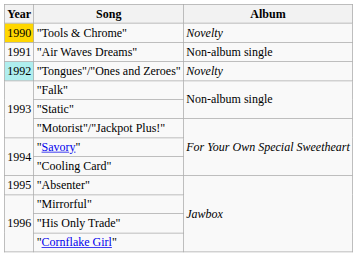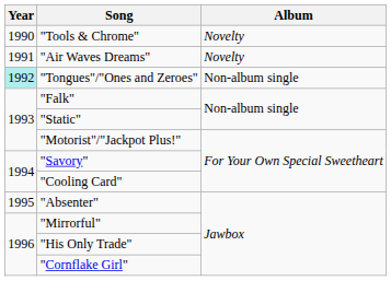 <table class="wikitable">
 <tr>
 <th>Year</th>
 <th>Song</th>
 <th>Album</th>
 </tr>
 <tr>
-<td style="background: gold;">1990</td>
+<td>1990</td>
 <td>"Tools & Chrome"</td>
 <td><em>Novelty</em></td>
 </tr>
 <tr>
 <td>1991</td>
 <td>"Air Waves Dreams" </td>
-<td>Non-album single</td>
+<td><em>Novelty</em></td>
 </tr>
 <tr>
 <td style="background: paleturquoise;">1992</td>
 <td>"Tongues"/"Ones and Zeroes"</td>
-<td><em>Novelty</em></td>
+<td>Non-album single</td>
 </tr>
 <tr>
 <td rowspan="3">1993</td>
 <td>"Falk" </td>
 <td rowspan="2">Non-album single</td>
 </tr>
 <tr>
 <td>"Static" </td>
 </tr>
 <tr>
 <td>"Motorist"/"Jackpot Plus!"</td>
 <td rowspan="3"><em>For Your Own Special Sweetheart</em></td>
 </tr>
 <tr>
 <td rowspan="2">1994</td>
 <td>"<a href='#'>Savory</a>"</td>
 </tr>
 <tr>
 <td>"Cooling Card"</td>
 </tr>
 <tr>
 <td>1995</td>
 <td>"Absenter"</td>
 <td rowspan="4"><em>Jawbox</em></td>
 </tr>
 <tr>
 <td rowspan="3">1996</td>
 <td>"Mirrorful"</td>
 </tr>
 <tr>
 <td>"His Only Trade"</td>
 </tr>
 <tr>
 <td>"<a href='#'>Cornflake Girl</a>" </td>
 </tr>
 </table>
